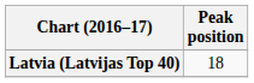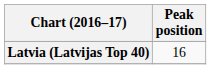 <table class="wikitable sortable plainrowheaders" style="text-align:center">
 <tr>
 <th>Chart (2016–17)</th>
 <th>Peak<br>position</th>
 </tr>
 <tr>
 </tr>
 <tr>
 </tr>
 <tr>
 </tr>
 <tr>
 </tr>
 <tr>
 </tr>
 <tr>
 </tr>
 <tr>
 </tr>
 <tr>
 </tr>
 <tr>
 <th scope="row">Latvia (Latvijas Top 40)</th>
-<td>18</td>
+<td>16</td>
 </tr>
 <tr>
 </tr>
 <tr>
 </tr>
 <tr>
 </tr>
 <tr>
 </tr>
 <tr>
 </tr>
 <tr>
 </tr>
 <tr>
 </tr>
 <tr>
 </tr>
 <tr>
 </tr>
 <tr>
 </tr>
 <tr>
 </tr>
 <tr>
 </tr>
 <tr>
 </tr>
 <tr>
 </tr>
 </table>
